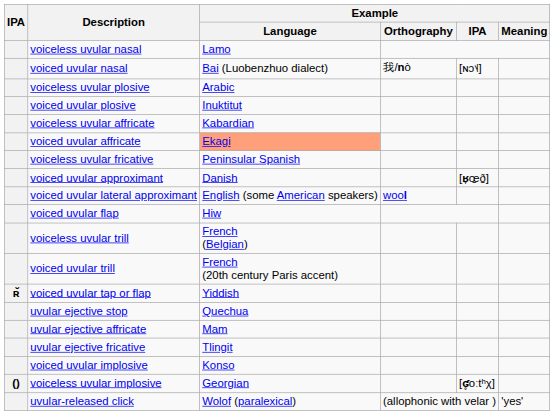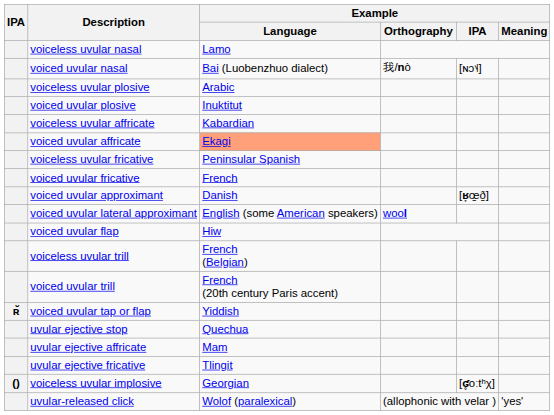 <table class=wikitable>
 <tr>
 <th rowspan="2">IPA</th>
 <th rowspan="2">Description</th>
 <th colspan="4">Example</th>
 </tr>
 <tr>
 <th>Language</th>
 <th>Orthography</th>
 <th>IPA</th>
 <th>Meaning</th>
 </tr>
 <tr>
 <th></th>
 <td><a href='#'>voiceless uvular nasal</a></td>
 <td><a href='#'>Lamo</a></td>
 <td colspan=3></td>
 </tr>
 <tr>
 <th></th>
 <td><a href='#'>voiced uvular nasal</a></td>
 <td><a href='#'>Bai</a> (Luobenzhuo dialect)</td>
 <td>我/<strong>n</strong>ò</td>
 <td>[ɴɔ˦˨]</td>
 <td></td>
 </tr>
 <tr>
 <th></th>
 <td><a href='#'>voiceless uvular plosive</a></td>
 <td><a href='#'>Arabic</a></td>
 <td> </td>
 <td></td>
 <td></td>
 </tr>
 <tr>
 <th></th>
 <td><a href='#'>voiced uvular plosive</a></td>
 <td><a href='#'>Inuktitut</a></td>
 <td></td>
 <td></td>
 <td></td>
 </tr>
 <tr>
 <th></th>
 <td><a href='#'>voiceless uvular affricate</a></td>
 <td><a href='#'>Kabardian</a></td>
 <td></td>
 <td></td>
 <td></td>
 </tr>
 <tr>
 <th></th>
 <td><a href='#'>voiced uvular affricate</a></td>
 <td style="background: lightsalmon;"><a href='#'>Ekagi</a></td>
 <td></td>
 <td></td>
 <td></td>
 </tr>
 <tr>
 <th></th>
 <td><a href='#'>voiceless uvular fricative</a></td>
 <td><a href='#'>Peninsular Spanish</a></td>
+<td></td>
+<td></td>
+<td></td>
+</tr>
+<tr>
+<th></th>
+<td><a href='#'>voiced uvular fricative</a></td>
+<td><a href='#'>French</a></td>
 <td></td>
 <td></td>
 <td></td>
 </tr>
 <tr>
 <th></th>
 <td><a href='#'>voiced uvular approximant</a></td>
 <td><a href='#'>Danish</a></td>
 <td></td>
 <td>[<strong>ʁ̞</strong>œ̠ð̠]</td>
 <td></td>
 </tr>
 <tr>
 <th></th>
 <td><a href='#'>voiced uvular lateral approximant</a></td>
 <td><a href='#'>English</a> (some <a href='#'>American</a> speakers)</td>
 <td><a href='#'>woo<strong>l</strong></a></td>
 <td></td>
 <td></td>
 </tr>
 <tr>
 <th></th>
 <td><a href='#'>voiced uvular flap</a></td>
 <td><a href='#'>Hiw</a></td>
 <td colspan=2 align=center></td>
 <td></td>
 </tr>
 <tr>
 <th></th>
 <td><a href='#'>voiceless uvular trill</a></td>
 <td><a href='#'>French</a><br>(<a href='#'>Belgian</a>)</td>
 <td></td>
 <td></td>
 <td></td>
 </tr>
 <tr>
 <th></th>
 <td><a href='#'>voiced uvular trill</a></td>
 <td><a href='#'>French</a><br>(20th century Paris accent)</td>
 <td></td>
 <td></td>
 <td></td>
 </tr>
 <tr>
 <th>ʀ̆</th>
 <td><a href='#'>voiced uvular tap or flap</a></td>
 <td><a href='#'>Yiddish</a></td>
 <td></td>
 <td></td>
 <td></td>
 </tr>
 <tr>
 <th></th>
 <td><a href='#'>uvular ejective stop</a></td>
 <td><a href='#'>Quechua</a></td>
 <td></td>
 <td></td>
 <td></td>
 </tr>
 <tr>
 <th></th>
 <td><a href='#'>uvular ejective affricate</a></td>
 <td><a href='#'>Mam</a></td>
 <td> </td>
 <td></td>
 <td></td>
 </tr>
 <tr>
 <th></th>
 <td><a href='#'>uvular ejective fricative</a></td>
 <td><a href='#'>Tlingit</a></td>
 <td></td>
 <td></td>
 <td></td>
 </tr>
 <tr>
-<th></th>
-<td><a href='#'>voiced uvular implosive</a></td>
-<td><a href='#'>Konso</a></td>
-<td></td>
-<td></td>
-<td></td>
-</tr>
-<tr>
 <th> ()</th>
 <td><a href='#'>voiceless uvular implosive</a></td>
 <td><a href='#'>Georgian</a></td>
 <td></td>
 <td>[<strong>ʛ̥</strong>oːtʰχ]</td>
 <td></td>
 </tr>
 <tr>
 <th></th>
 <td><a href='#'>uvular-released click</a></td>
 <td><a href='#'>Wolof</a> (<a href='#'>paralexical</a>)</td>
 <td colspan=2> (allophonic with velar )</td>
 <td>'yes'</td>
 </tr>
 </table>
